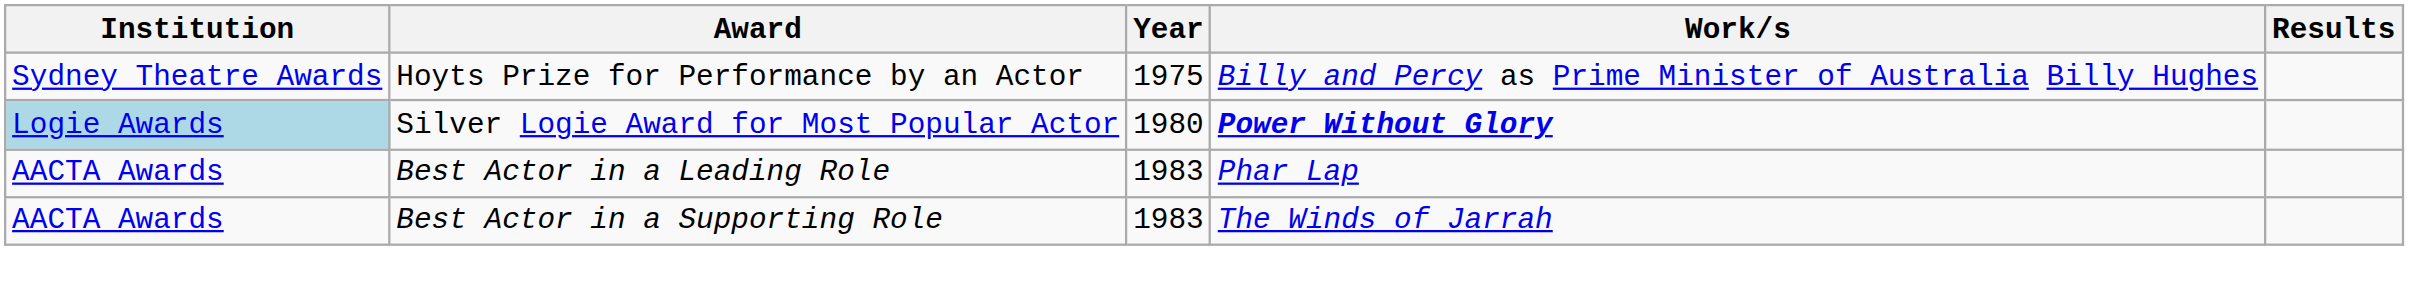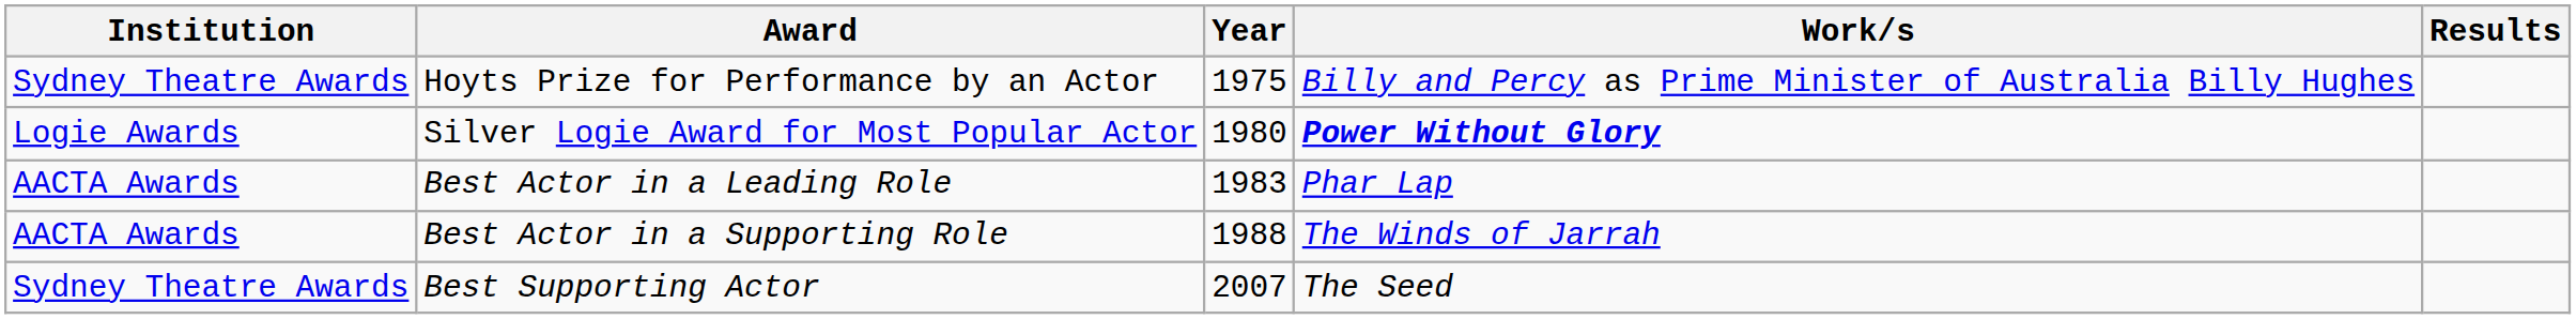 <table class="wikitable">
 <tr>
 <th>Institution</th>
 <th>Award</th>
 <th>Year</th>
 <th>Work/s</th>
 <th>Results</th>
 </tr>
 <tr>
 <td><a href='#'>Sydney Theatre Awards</a></td>
 <td>Hoyts Prize for Performance by an Actor</td>
 <td>1975</td>
 <td><em><a href='#'>Billy and Percy</a></em> as <a href='#'>Prime Minister of Australia</a> <a href='#'>Billy Hughes</a></td>
 <td></td>
 </tr>
 <tr>
-<td style="background: lightblue;"><a href='#'>Logie Awards</a></td>
+<td><a href='#'>Logie Awards</a></td>
 <td>Silver <a href='#'>Logie Award for Most Popular Actor</a></td>
 <td>1980</td>
 <td><strong><em><a href='#'>Power Without Glory</a></em></strong></td>
 <td></td>
 </tr>
 <tr>
 <td><a href='#'>AACTA Awards</a></td>
 <td><em>Best Actor in a Leading Role</em></td>
 <td>1983</td>
 <td><em><a href='#'>Phar Lap</a></em></td>
 <td></td>
 </tr>
 <tr>
 <td><a href='#'>AACTA Awards</a></td>
 <td><em>Best Actor in a Supporting Role</em></td>
-<td>1983</td>
+<td>1988</td>
 <td><em><a href='#'>The Winds of Jarrah</a></em></td>
 <td></td>
 </tr>
+<tr>
+<td><a href='#'>Sydney Theatre Awards</a></td>
+<td><em>Best Supporting Actor</em></td>
+<td>2007</td>
+<td><em>The Seed</em></td>
+<td></td>
+</tr>
 </table>
